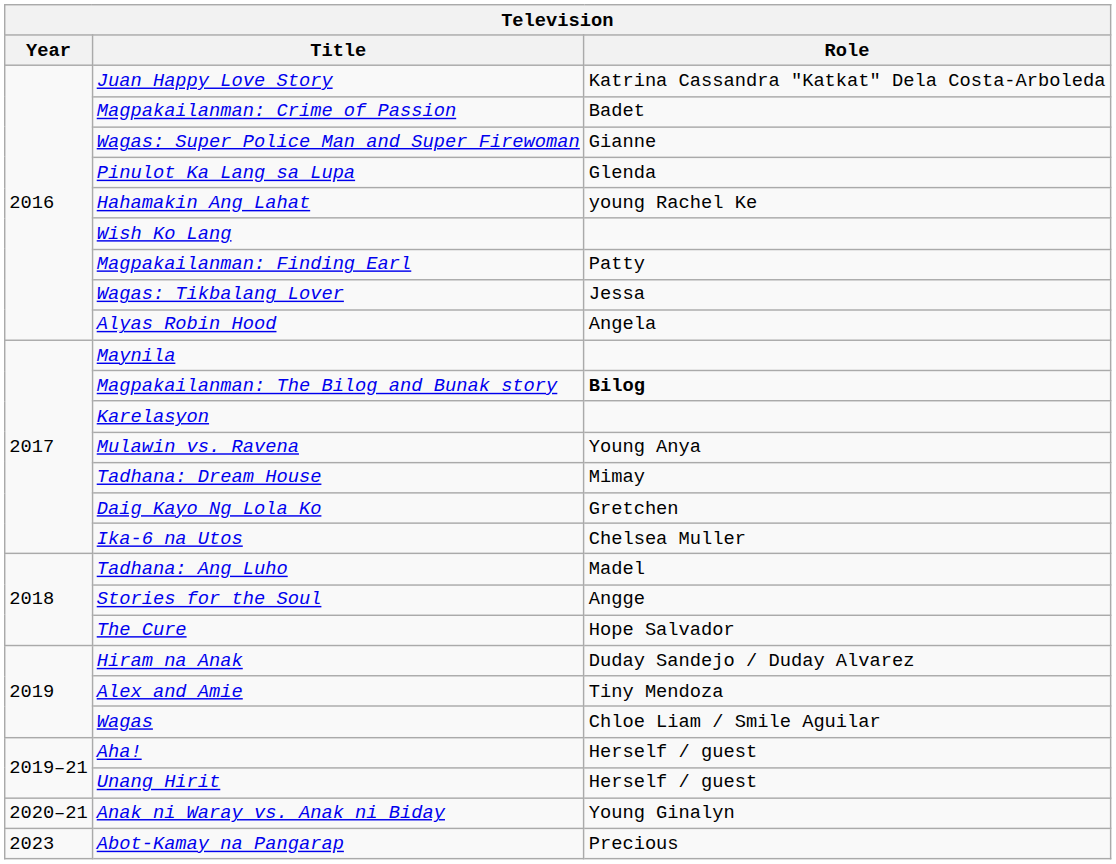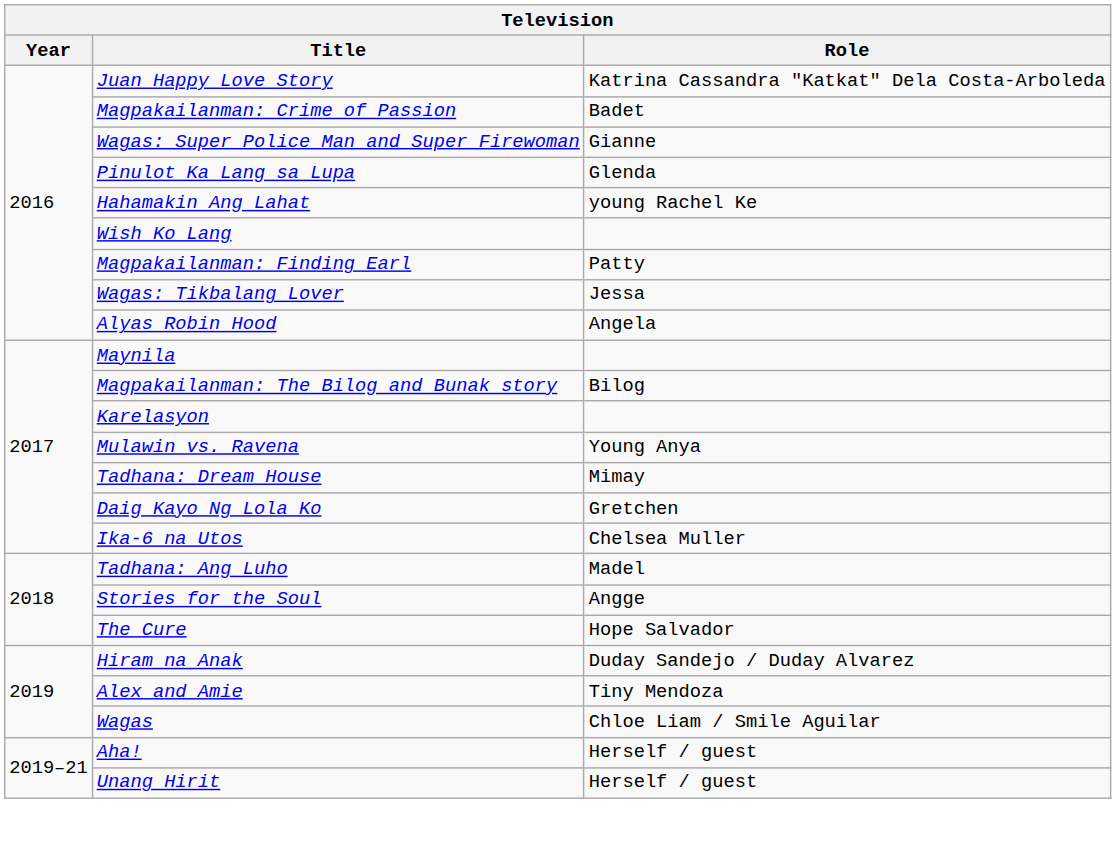 <table class="wikitable">
 <tr>
 <th colspan="3">Television</th>
 </tr>
 <tr>
 <th>Year</th>
 <th>Title</th>
 <th>Role</th>
 </tr>
 <tr>
 <td rowspan="9">2016</td>
 <td><em><a href='#'>Juan Happy Love Story</a></em></td>
 <td>Katrina Cassandra "Katkat" Dela Costa-Arboleda</td>
 </tr>
 <tr>
 <td><em><a href='#'> Magpakailanman: Crime of Passion</a></em></td>
 <td>Badet</td>
 </tr>
 <tr>
 <td><em><a href='#'> Wagas: Super Police Man and Super Firewoman</a></em></td>
 <td>Gianne</td>
 </tr>
 <tr>
 <td><em><a href='#'>Pinulot Ka Lang sa Lupa</a></em></td>
 <td>Glenda</td>
 </tr>
 <tr>
 <td><em><a href='#'>Hahamakin Ang Lahat</a></em></td>
 <td>young Rachel Ke</td>
 </tr>
 <tr>
 <td><em><a href='#'>Wish Ko Lang</a></em></td>
 <td></td>
 </tr>
 <tr>
 <td><em><a href='#'> Magpakailanman: Finding Earl</a></em></td>
 <td>Patty</td>
 </tr>
 <tr>
 <td><em><a href='#'> Wagas: Tikbalang Lover</a></em></td>
 <td>Jessa</td>
 </tr>
 <tr>
 <td><em><a href='#'>Alyas Robin Hood</a></em></td>
 <td>Angela</td>
 </tr>
 <tr>
 <td rowspan="7">2017</td>
 <td><em><a href='#'> Maynila</a></em></td>
 <td></td>
 </tr>
 <tr>
 <td><em><a href='#'> Magpakailanman: The Bilog and Bunak story</a></em></td>
-<td><strong>Bilog</strong></td>
+<td>Bilog</td>
 </tr>
 <tr>
 <td><em><a href='#'>Karelasyon</a></em></td>
 <td></td>
 </tr>
 <tr>
 <td><em><a href='#'>Mulawin vs. Ravena</a></em></td>
 <td>Young Anya</td>
 </tr>
 <tr>
 <td><em><a href='#'> Tadhana: Dream House</a></em></td>
 <td>Mimay</td>
 </tr>
 <tr>
 <td><em><a href='#'>Daig Kayo Ng Lola Ko</a></em></td>
 <td>Gretchen</td>
 </tr>
 <tr>
 <td><em><a href='#'>Ika-6 na Utos</a></em></td>
 <td>Chelsea Muller</td>
 </tr>
 <tr>
 <td rowspan="3">2018</td>
 <td><em><a href='#'> Tadhana: Ang Luho</a></em></td>
 <td>Madel</td>
 </tr>
 <tr>
 <td><em><a href='#'>Stories for the Soul</a></em></td>
 <td>Angge</td>
 </tr>
 <tr>
 <td><em><a href='#'> The Cure</a></em></td>
 <td>Hope Salvador</td>
 </tr>
 <tr>
 <td rowspan="3">2019</td>
 <td><em><a href='#'>Hiram na Anak</a></em></td>
 <td>Duday Sandejo / Duday Alvarez</td>
 </tr>
 <tr>
 <td><em><a href='#'>Alex and Amie</a></em></td>
 <td>Tiny Mendoza</td>
 </tr>
 <tr>
 <td><em><a href='#'>Wagas</a></em></td>
 <td>Chloe Liam / Smile Aguilar</td>
 </tr>
 <tr>
 <td rowspan="2">2019–21</td>
 <td><a href='#'><em>Aha!</em></a></td>
 <td>Herself / guest</td>
 </tr>
 <tr>
 <td><em><a href='#'>Unang Hirit</a></em></td>
 <td>Herself / guest</td>
 </tr>
-<tr>
-<td>2020–21</td>
-<td><em><a href='#'>Anak ni Waray vs. Anak ni Biday</a></em></td>
-<td>Young Ginalyn</td>
-</tr>
-<tr>
-<td>2023</td>
-<td><em><a href='#'>Abot-Kamay na Pangarap</a></em></td>
-<td>Precious</td>
-</tr>
 </table>
